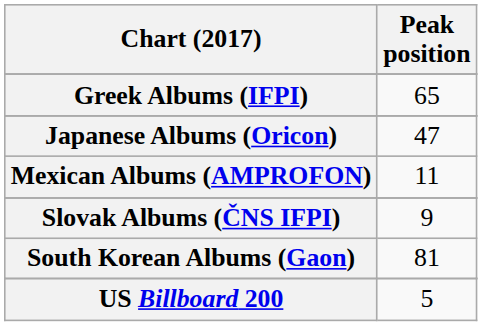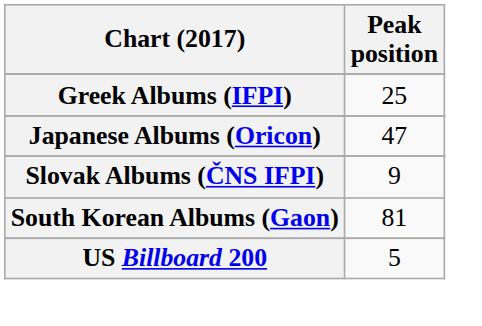 <table class="wikitable sortable plainrowheaders" style="text-align:center">
 <tr>
 <th scope="col">Chart (2017)</th>
 <th scope="col">Peak<br> position</th>
 </tr>
 <tr>
 </tr>
 <tr>
 </tr>
 <tr>
 </tr>
 <tr>
 </tr>
 <tr>
 </tr>
 <tr>
 </tr>
 <tr>
 </tr>
 <tr>
 </tr>
 <tr>
 </tr>
 <tr>
 </tr>
 <tr>
 <th scope="row">Greek Albums (<a href='#'>IFPI</a>)</th>
-<td>65</td>
+<td>25</td>
 </tr>
 <tr>
 </tr>
 <tr>
 </tr>
 <tr>
 </tr>
 <tr>
 <th scope="row">Japanese Albums (<a href='#'>Oricon</a>)</th>
 <td>47</td>
-</tr>
-<tr>
-<th scope="row">Mexican Albums (<a href='#'>AMPROFON</a>)</th>
-<td>11</td>
 </tr>
 <tr>
 </tr>
 <tr>
 </tr>
 <tr>
 </tr>
 <tr>
 </tr>
 <tr>
 </tr>
 <tr>
 <th scope="row">Slovak Albums (<a href='#'>ČNS IFPI</a>)</th>
 <td>9</td>
 </tr>
 <tr>
 <th scope="row">South Korean Albums (<a href='#'>Gaon</a>)</th>
 <td>81</td>
 </tr>
 <tr>
 </tr>
 <tr>
 </tr>
 <tr>
 </tr>
 <tr>
 </tr>
 <tr>
 <th scope="row">US <a href='#'><em>Billboard</em> 200</a></th>
 <td>5</td>
 </tr>
 </table>
